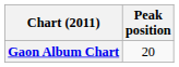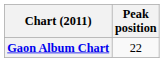 <table class="wikitable plainrowheaders sortable" style="text-align:center;" border="1">
 <tr>
 <th scope="col">Chart (2011)</th>
 <th scope="col">Peak<br>position</th>
 </tr>
 <tr>
 <th scope="row"><a href='#'>Gaon Album Chart</a></th>
-<td>20</td>
+<td>22</td>
 </tr>
 </table>
